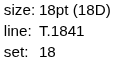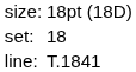 <table style="margin-left:40px;">
 <tr>
 <td>size:</td>
 <td>18pt (18D)</td>
 </tr>
 <tr>
+<td>set:</td>
+<td>18</td>
+</tr>
+<tr>
 <td>line:</td>
 <td>T.1841</td>
 </tr>
-<tr>
-<td>set:</td>
-<td>18</td>
-</tr>
 </table>
